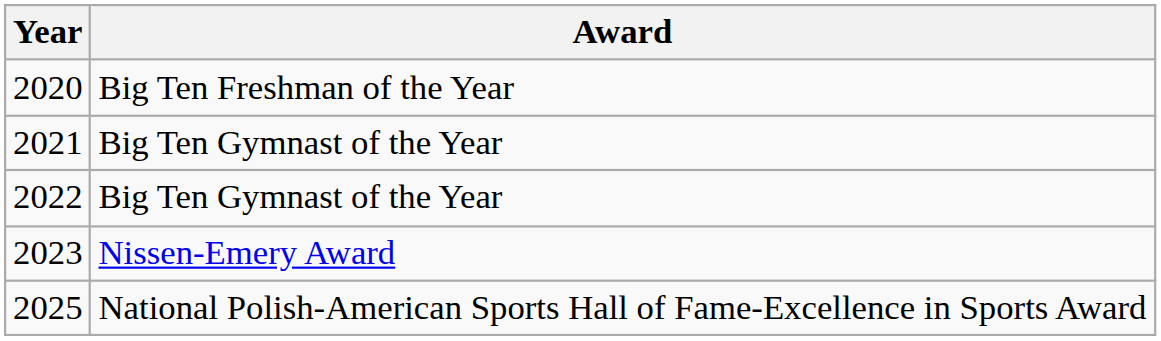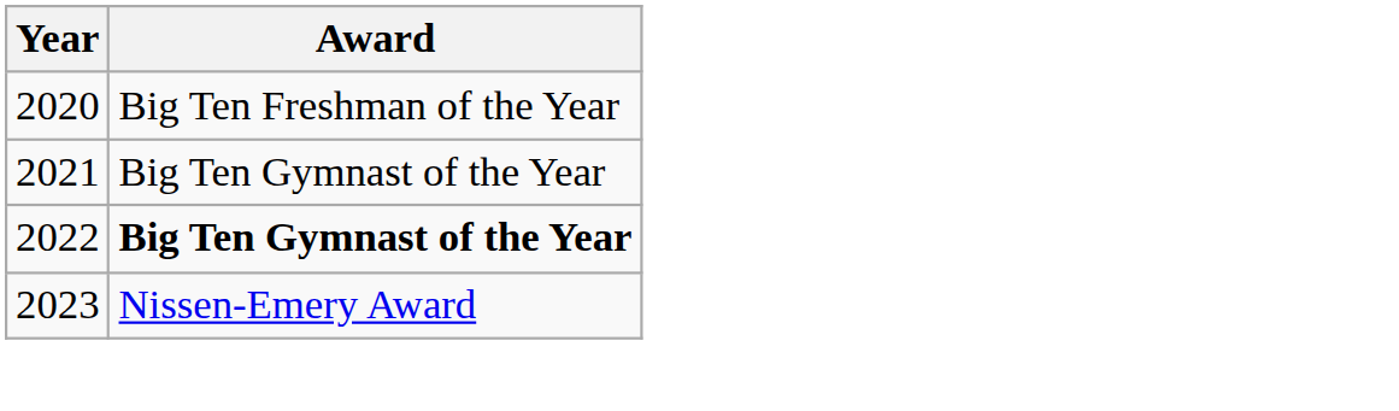 <table class="wikitable">
 <tr>
 <th>Year</th>
 <th>Award</th>
 </tr>
 <tr>
 <td>2020</td>
 <td>Big Ten Freshman of the Year</td>
 </tr>
 <tr>
 <td>2021</td>
 <td>Big Ten Gymnast of the Year</td>
 </tr>
 <tr>
 <td>2022</td>
-<td>Big Ten Gymnast of the Year</td>
+<td><strong>Big Ten Gymnast of the Year</strong></td>
 </tr>
 <tr>
 <td>2023</td>
 <td><a href='#'>Nissen-Emery Award</a></td>
 </tr>
-<tr>
-<td>2025</td>
-<td>National Polish-American Sports Hall of Fame-Excellence in Sports Award</td>
-</tr>
 </table>
